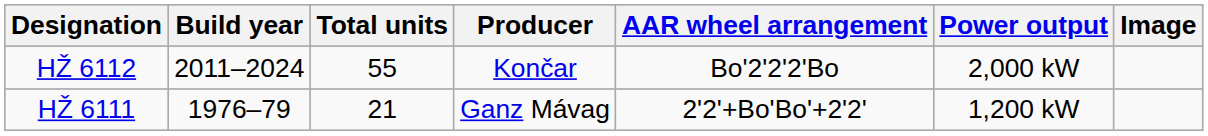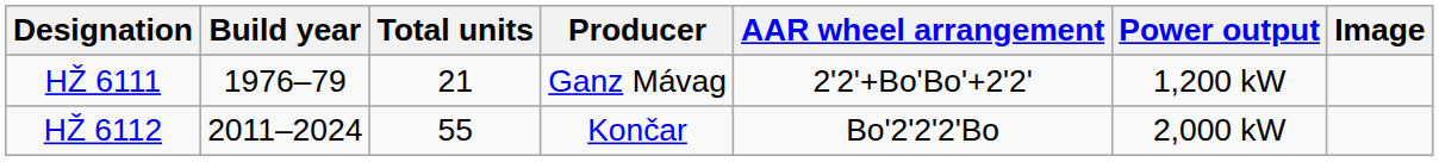 <table class="wikitable sortable" style="text-align:center;">
 <tr>
 <th>Designation</th>
 <th>Build year</th>
 <th>Total units</th>
 <th>Producer</th>
 <th><a href='#'>AAR wheel arrangement</a></th>
 <th><a href='#'>Power output</a></th>
 <th class="unsortable">Image</th>
 </tr>
 <tr>
+<td><a href='#'>HŽ 6111</a></td>
+<td>1976–79</td>
+<td>21</td>
+<td><a href='#'>Ganz</a> Mávag</td>
+<td>2'2'+Bo'Bo'+2'2'</td>
+<td>1,200 kW</td>
+<td></td>
+</tr>
+<tr>
 <td><a href='#'>HŽ 6112</a></td>
 <td>2011–2024</td>
 <td>55</td>
 <td><a href='#'>Končar</a></td>
 <td>Bo'2'2'2'Bo</td>
 <td>2,000 kW</td>
 <td></td>
 </tr>
-<tr>
-<td><a href='#'>HŽ 6111</a></td>
-<td>1976–79</td>
-<td>21</td>
-<td><a href='#'>Ganz</a> Mávag</td>
-<td>2'2'+Bo'Bo'+2'2'</td>
-<td>1,200 kW</td>
-<td></td>
-</tr>
 </table>
